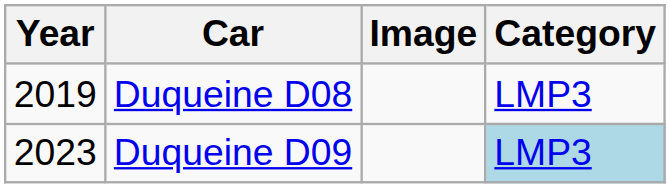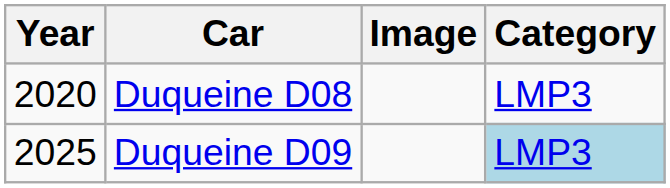 <table class="wikitable">
 <tr>
 <th>Year</th>
 <th>Car</th>
 <th>Image</th>
 <th>Category</th>
 </tr>
 <tr>
-<td>2019</td>
+<td>2020</td>
 <td><a href='#'>Duqueine D08</a></td>
 <td></td>
 <td><a href='#'>LMP3</a></td>
 </tr>
 <tr>
-<td>2023</td>
+<td>2025</td>
 <td><a href='#'>Duqueine D09</a></td>
 <td></td>
 <td style="background: lightblue;"><a href='#'>LMP3</a></td>
 </tr>
 </table>
